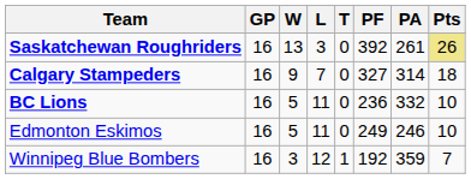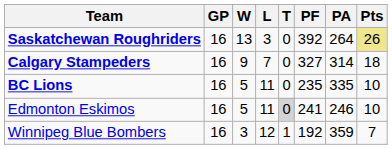 <table class="wikitable" valign="top">
 <tr>
 <th>Team</th>
 <th>GP</th>
 <th>W</th>
 <th>L</th>
 <th>T</th>
 <th>PF</th>
 <th>PA</th>
 <th>Pts</th>
 </tr>
 <tr align="center">
 <td align="left"><strong><a href='#'>Saskatchewan Roughriders</a></strong></td>
 <td>16</td>
 <td>13</td>
 <td>3</td>
 <td>0</td>
 <td>392</td>
-<td>261</td>
+<td>264</td>
 <td style="background: khaki;">26</td>
 </tr>
 <tr align="center">
 <td align="left"><strong><a href='#'>Calgary Stampeders</a></strong></td>
 <td>16</td>
 <td>9</td>
 <td>7</td>
 <td>0</td>
 <td>327</td>
 <td>314</td>
 <td>18</td>
 </tr>
 <tr align="center">
 <td align="left"><strong><a href='#'>BC Lions</a></strong></td>
 <td>16</td>
 <td>5</td>
 <td>11</td>
 <td>0</td>
-<td>236</td>
-<td>332</td>
+<td>235</td>
+<td>335</td>
 <td>10</td>
 </tr>
 <tr align="center">
 <td align="left"><a href='#'>Edmonton Eskimos</a></td>
 <td>16</td>
 <td>5</td>
 <td>11</td>
-<td>0</td>
-<td>249</td>
+<td style="background: lightgrey;">0</td>
+<td>241</td>
 <td>246</td>
 <td>10</td>
 </tr>
 <tr align="center">
 <td align="left"><a href='#'>Winnipeg Blue Bombers</a></td>
 <td>16</td>
 <td>3</td>
 <td>12</td>
 <td>1</td>
 <td>192</td>
 <td>359</td>
 <td>7</td>
 </tr>
 </table>
